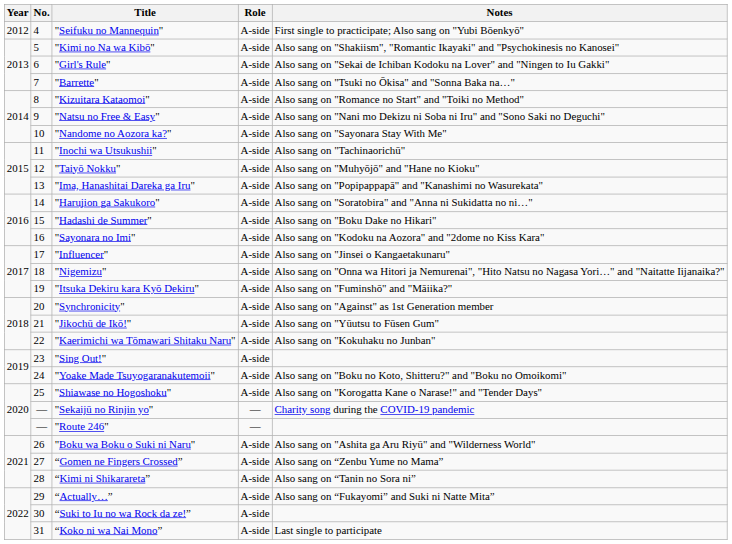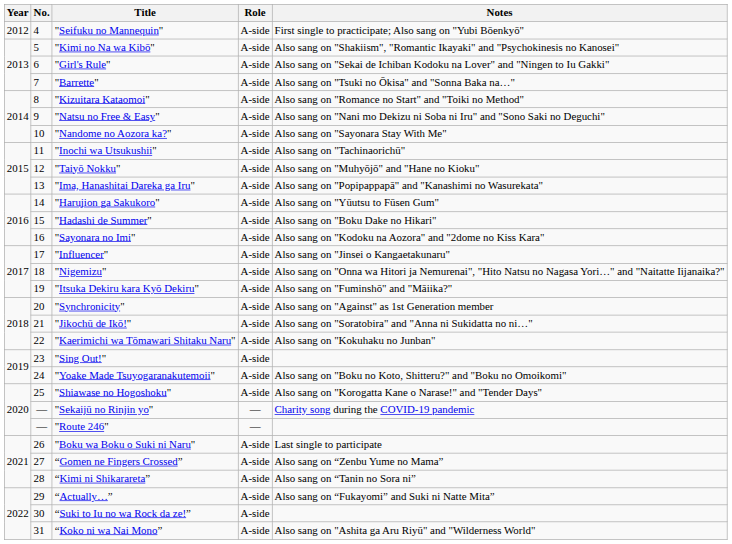 <table class="wikitable sortable">
 <tr>
 <th>Year</th>
 <th data-sort-type="number">No.</th>
 <th>Title</th>
 <th class="unsortable">Role</th>
 <th class="unsortable">Notes</th>
 </tr>
 <tr>
 <td>2012</td>
 <td>4</td>
 <td>"<a href='#'>Seifuku no Mannequin</a>"</td>
 <td>A-side</td>
 <td>First single to practicipate; Also sang on "Yubi Bōenkyō"</td>
 </tr>
 <tr>
 <td rowspan="3">2013</td>
 <td>5</td>
 <td>"<a href='#'>Kimi no Na wa Kibō</a>"</td>
 <td>A-side</td>
 <td>Also sang on "Shakiism", "Romantic Ikayaki" and "Psychokinesis no Kanosei"</td>
 </tr>
 <tr>
 <td>6</td>
 <td>"<a href='#'>Girl's Rule</a>"</td>
 <td>A-side</td>
 <td>Also sang on "Sekai de Ichiban Kodoku na Lover" and "Ningen to Iu Gakki"</td>
 </tr>
 <tr>
 <td>7</td>
 <td>"<a href='#'>Barrette</a>"</td>
 <td>A-side</td>
 <td>Also sang on "Tsuki no Ōkisa" and "Sonna Baka na…"</td>
 </tr>
 <tr>
 <td rowspan="3">2014</td>
 <td>8</td>
 <td>"<a href='#'>Kizuitara Kataomoi</a>"</td>
 <td>A-side</td>
 <td>Also sang on "Romance no Start" and "Toiki no Method"</td>
 </tr>
 <tr>
 <td>9</td>
 <td>"<a href='#'>Natsu no Free & Easy</a>"</td>
 <td>A-side</td>
 <td>Also sang on "Nani mo Dekizu ni Soba ni Iru" and "Sono Saki no Deguchi"</td>
 </tr>
 <tr>
 <td>10</td>
 <td>"<a href='#'>Nandome no Aozora ka?</a>"</td>
 <td>A-side</td>
 <td>Also sang on "Sayonara Stay With Me"</td>
 </tr>
 <tr>
 <td rowspan="3">2015</td>
 <td>11</td>
 <td>"<a href='#'>Inochi wa Utsukushii</a>"</td>
 <td>A-side</td>
 <td>Also sang on "Tachinaorichū"</td>
 </tr>
 <tr>
 <td>12</td>
 <td>"<a href='#'>Taiyō Nokku</a>"</td>
 <td>A-side</td>
 <td>Also sang on "Muhyōjō" and "Hane no Kioku"</td>
 </tr>
 <tr>
 <td>13</td>
 <td>"<a href='#'>Ima, Hanashitai Dareka ga Iru</a>"</td>
 <td>A-side</td>
 <td>Also sang on "Popipappapā" and "Kanashimi no Wasurekata"</td>
 </tr>
 <tr>
 <td rowspan="3">2016</td>
 <td>14</td>
 <td>"<a href='#'>Harujion ga Sakukoro</a>"</td>
 <td>A-side</td>
-<td>Also sang on "Soratobira" and "Anna ni Sukidatta no ni…"</td>
+<td>Also sang on "Yūutsu to Fūsen Gum"</td>
 </tr>
 <tr>
 <td>15</td>
 <td>"<a href='#'>Hadashi de Summer</a>"</td>
 <td>A-side</td>
 <td>Also sang on "Boku Dake no Hikari"</td>
 </tr>
 <tr>
 <td>16</td>
 <td>"<a href='#'>Sayonara no Imi</a>"</td>
 <td>A-side</td>
 <td>Also sang on "Kodoku na Aozora" and "2dome no Kiss Kara"</td>
 </tr>
 <tr>
 <td rowspan="3">2017</td>
 <td>17</td>
 <td>"<a href='#'>Influencer</a>"</td>
 <td>A-side</td>
 <td>Also sang on "Jinsei o Kangaetakunaru"</td>
 </tr>
 <tr>
 <td>18</td>
 <td>"<a href='#'>Nigemizu</a>"</td>
 <td>A-side</td>
 <td>Also sang on "Onna wa Hitori ja Nemurenai", "Hito Natsu no Nagasa Yori…" and "Naitatte Iijanaika?"</td>
 </tr>
 <tr>
 <td>19</td>
 <td>"<a href='#'>Itsuka Dekiru kara Kyō Dekiru</a>"</td>
 <td>A-side</td>
 <td>Also sang on "Fuminshō" and "Māiika?"</td>
 </tr>
 <tr>
 <td rowspan="3">2018</td>
 <td>20</td>
 <td>"<a href='#'>Synchronicity</a>"</td>
 <td>A-side</td>
 <td>Also sang on "Against" as 1st Generation member</td>
 </tr>
 <tr>
 <td>21</td>
 <td>"<a href='#'>Jikochū de Ikō!</a>"</td>
 <td>A-side</td>
-<td>Also sang on "Yūutsu to Fūsen Gum"</td>
+<td>Also sang on "Soratobira" and "Anna ni Sukidatta no ni…"</td>
 </tr>
 <tr>
 <td>22</td>
 <td>"<a href='#'>Kaerimichi wa Tōmawari Shitaku Naru</a>"</td>
 <td>A-side</td>
 <td>Also sang on "Kokuhaku no Junban"</td>
 </tr>
 <tr>
 <td rowspan="2">2019</td>
 <td>23</td>
 <td>"<a href='#'>Sing Out!</a>"</td>
 <td>A-side</td>
 <td></td>
 </tr>
 <tr>
 <td>24</td>
 <td>"<a href='#'>Yoake Made Tsuyogaranakutemoii</a>"</td>
 <td>A-side</td>
 <td>Also sang on "Boku no Koto, Shitteru?" and "Boku no Omoikomi"</td>
 </tr>
 <tr>
 <td rowspan="3">2020</td>
 <td>25</td>
 <td>"<a href='#'>Shiawase no Hogoshoku</a>"</td>
 <td>A-side</td>
 <td>Also sang on "Korogatta Kane o Narase!" and "Tender Days"</td>
 </tr>
 <tr>
 <td align="center">—</td>
 <td>"<a href='#'>Sekaijū no Rinjin yo</a>"</td>
 <td align="center">—</td>
 <td><a href='#'>Charity song</a> during the <a href='#'>COVID-19 pandemic</a></td>
 </tr>
 <tr>
 <td align="center">—</td>
 <td>"<a href='#'>Route 246</a>"</td>
 <td align="center">—</td>
 <td></td>
 </tr>
 <tr>
 <td rowspan="3">2021</td>
 <td>26</td>
 <td>"<a href='#'>Boku wa Boku o Suki ni Naru</a>"</td>
 <td>A-side</td>
-<td>Also sang on "Ashita ga Aru Riyū" and "Wilderness World"</td>
+<td>Last single to participate</td>
 </tr>
 <tr>
 <td>27</td>
 <td>“<a href='#'>Gomen ne Fingers Crossed</a>”</td>
 <td>A-side</td>
 <td>Also sang on “Zenbu Yume no Mama”</td>
 </tr>
 <tr>
 <td>28</td>
 <td>“<a href='#'>Kimi ni Shikarareta</a>”</td>
 <td>A-side</td>
 <td>Also sang on “Tanin no Sora ni”</td>
 </tr>
 <tr>
 <td rowspan="3">2022</td>
 <td>29</td>
 <td>“<a href='#'>Actually…</a>”</td>
 <td>A-side</td>
 <td>Also sang on “Fukayomi” and Suki ni Natte Mita”</td>
 </tr>
 <tr>
 <td>30</td>
 <td>“<a href='#'>Suki to Iu no wa Rock da ze!</a>”</td>
 <td>A-side</td>
 <td></td>
 </tr>
 <tr>
 <td>31</td>
 <td>“<a href='#'>Koko ni wa Nai Mono</a>”</td>
 <td>A-side</td>
-<td>Last single to participate</td>
+<td>Also sang on "Ashita ga Aru Riyū" and "Wilderness World"</td>
 </tr>
 </table>
